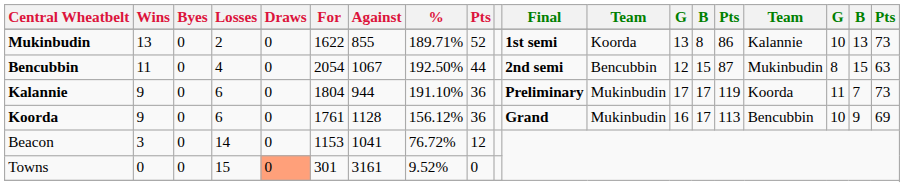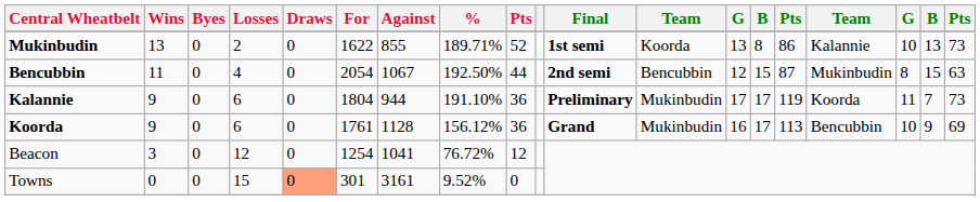 <table style="font-size: 85%; text-align: left;" class="wikitable">
 <tr>
 <th style="color:crimson">Central Wheatbelt</th>
 <th style="color:crimson">Wins</th>
 <th style="color:crimson">Byes</th>
 <th style="color:crimson">Losses</th>
 <th style="color:crimson">Draws</th>
 <th style="color:crimson">For</th>
 <th style="color:crimson">Against</th>
 <th style="color:crimson">%</th>
 <th style="color:crimson">Pts</th>
 <th></th>
 <th style="color:green">Final</th>
 <th style="color:green">Team</th>
 <th style="color:green">G</th>
 <th style="color:green">B</th>
 <th style="color:green">Pts</th>
 <th style="color:green">Team</th>
 <th style="color:green">G</th>
 <th style="color:green">B</th>
 <th style="color:green">Pts</th>
 </tr>
 <tr>
 </tr>
 <tr>
 </tr>
 <tr>
 <td><strong>Mukinbudin</strong></td>
 <td>13</td>
 <td>0</td>
 <td>2</td>
 <td>0</td>
 <td>1622</td>
 <td>855</td>
 <td>189.71%</td>
 <td>52</td>
 <td></td>
 <td><strong>1st semi</strong></td>
 <td>Koorda</td>
 <td>13</td>
 <td>8</td>
 <td>86</td>
 <td>Kalannie</td>
 <td>10</td>
 <td>13</td>
 <td>73</td>
 </tr>
 <tr>
 <td><strong>Bencubbin</strong></td>
 <td>11</td>
 <td>0</td>
 <td>4</td>
 <td>0</td>
 <td>2054</td>
 <td>1067</td>
 <td>192.50%</td>
 <td>44</td>
 <td></td>
 <td><strong>2nd semi</strong></td>
 <td>Bencubbin</td>
 <td>12</td>
 <td>15</td>
 <td>87</td>
 <td>Mukinbudin</td>
 <td>8</td>
 <td>15</td>
 <td>63</td>
 </tr>
 <tr>
 <td><strong>Kalannie</strong></td>
 <td>9</td>
 <td>0</td>
 <td>6</td>
 <td>0</td>
 <td>1804</td>
 <td>944</td>
 <td>191.10%</td>
 <td>36</td>
 <td></td>
 <td><strong>Preliminary</strong></td>
 <td>Mukinbudin</td>
 <td>17</td>
 <td>17</td>
 <td>119</td>
 <td>Koorda</td>
 <td>11</td>
 <td>7</td>
 <td>73</td>
 </tr>
 <tr>
 <td><strong>Koorda</strong></td>
 <td>9</td>
 <td>0</td>
 <td>6</td>
 <td>0</td>
 <td>1761</td>
 <td>1128</td>
 <td>156.12%</td>
 <td>36</td>
 <td></td>
 <td><strong>Grand</strong></td>
 <td>Mukinbudin</td>
 <td>16</td>
 <td>17</td>
 <td>113</td>
 <td>Bencubbin</td>
 <td>10</td>
 <td>9</td>
 <td>69</td>
 </tr>
 <tr>
 <td>Beacon</td>
 <td>3</td>
 <td>0</td>
-<td>14</td>
+<td>12</td>
 <td>0</td>
-<td>1153</td>
+<td>1254</td>
 <td>1041</td>
 <td>76.72%</td>
 <td>12</td>
 <td></td>
 </tr>
 <tr>
 <td>Towns</td>
 <td>0</td>
 <td>0</td>
 <td>15</td>
 <td style="background: lightsalmon;">0</td>
 <td>301</td>
 <td>3161</td>
 <td>9.52%</td>
 <td>0</td>
 <td></td>
 </tr>
 <tr>
 </tr>
 </table>
